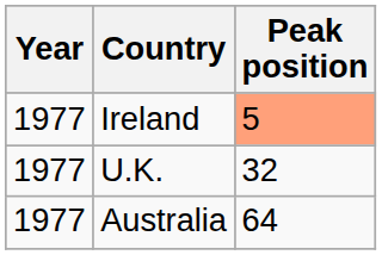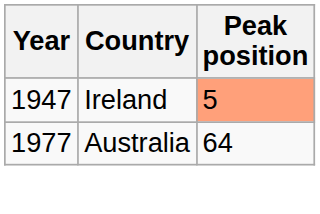 <table class="wikitable sortable">
 <tr>
 <th>Year</th>
 <th>Country</th>
 <th>Peak<br>position</th>
 </tr>
 <tr>
-<td>1977</td>
+<td>1947</td>
 <td>Ireland</td>
 <td style="background: lightsalmon;">5</td>
-</tr>
-<tr>
-<td>1977</td>
-<td>U.K.</td>
-<td>32</td>
 </tr>
 <tr>
 <td>1977</td>
 <td>Australia</td>
 <td>64</td>
 </tr>
 </table>
